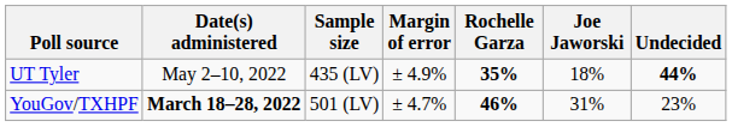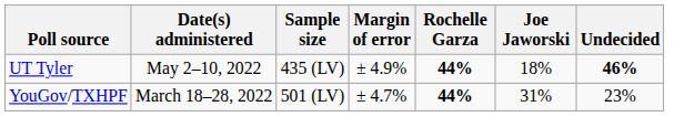 <table class="wikitable" style="font-size:90%;text-align:center;">
 <tr valign=bottom>
 <th>Poll source</th>
 <th>Date(s)<br>administered</th>
 <th>Sample<br>size</th>
 <th>Margin<br>of error</th>
 <th style="width:60px;">Rochelle<br>Garza</th>
 <th style="width:60px;">Joe<br>Jaworski</th>
 <th>Undecided</th>
 </tr>
 <tr>
 <td style="text-align:left;"><a href='#'>UT Tyler</a></td>
 <td>May 2–10, 2022</td>
 <td>435 (LV)</td>
 <td>± 4.9%</td>
-<td><strong>35%</strong></td>
+<td><strong>44%</strong></td>
 <td>18%</td>
-<td><strong>44%</strong></td>
+<td><strong>46%</strong></td>
 </tr>
 <tr>
 <td style="text-align:left;"><a href='#'>YouGov</a>/<a href='#'>TXHPF</a></td>
-<td><strong>March 18–28, 2022</strong></td>
+<td>March 18–28, 2022</td>
 <td>501 (LV)</td>
 <td>± 4.7%</td>
-<td><strong>46%</strong></td>
+<td><strong>44%</strong></td>
 <td>31%</td>
 <td>23%</td>
 </tr>
 </table>
